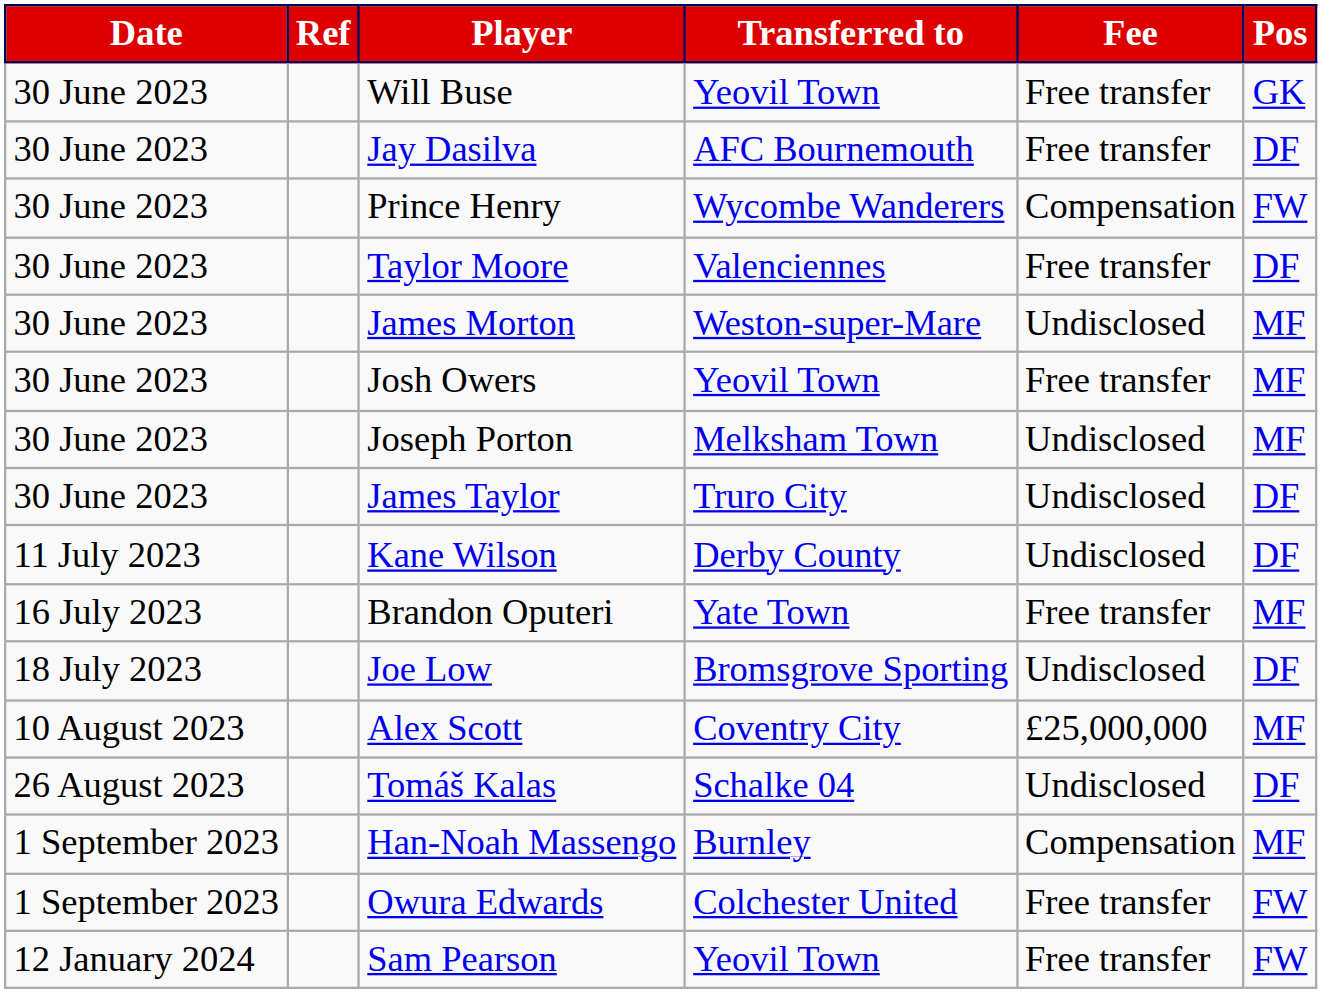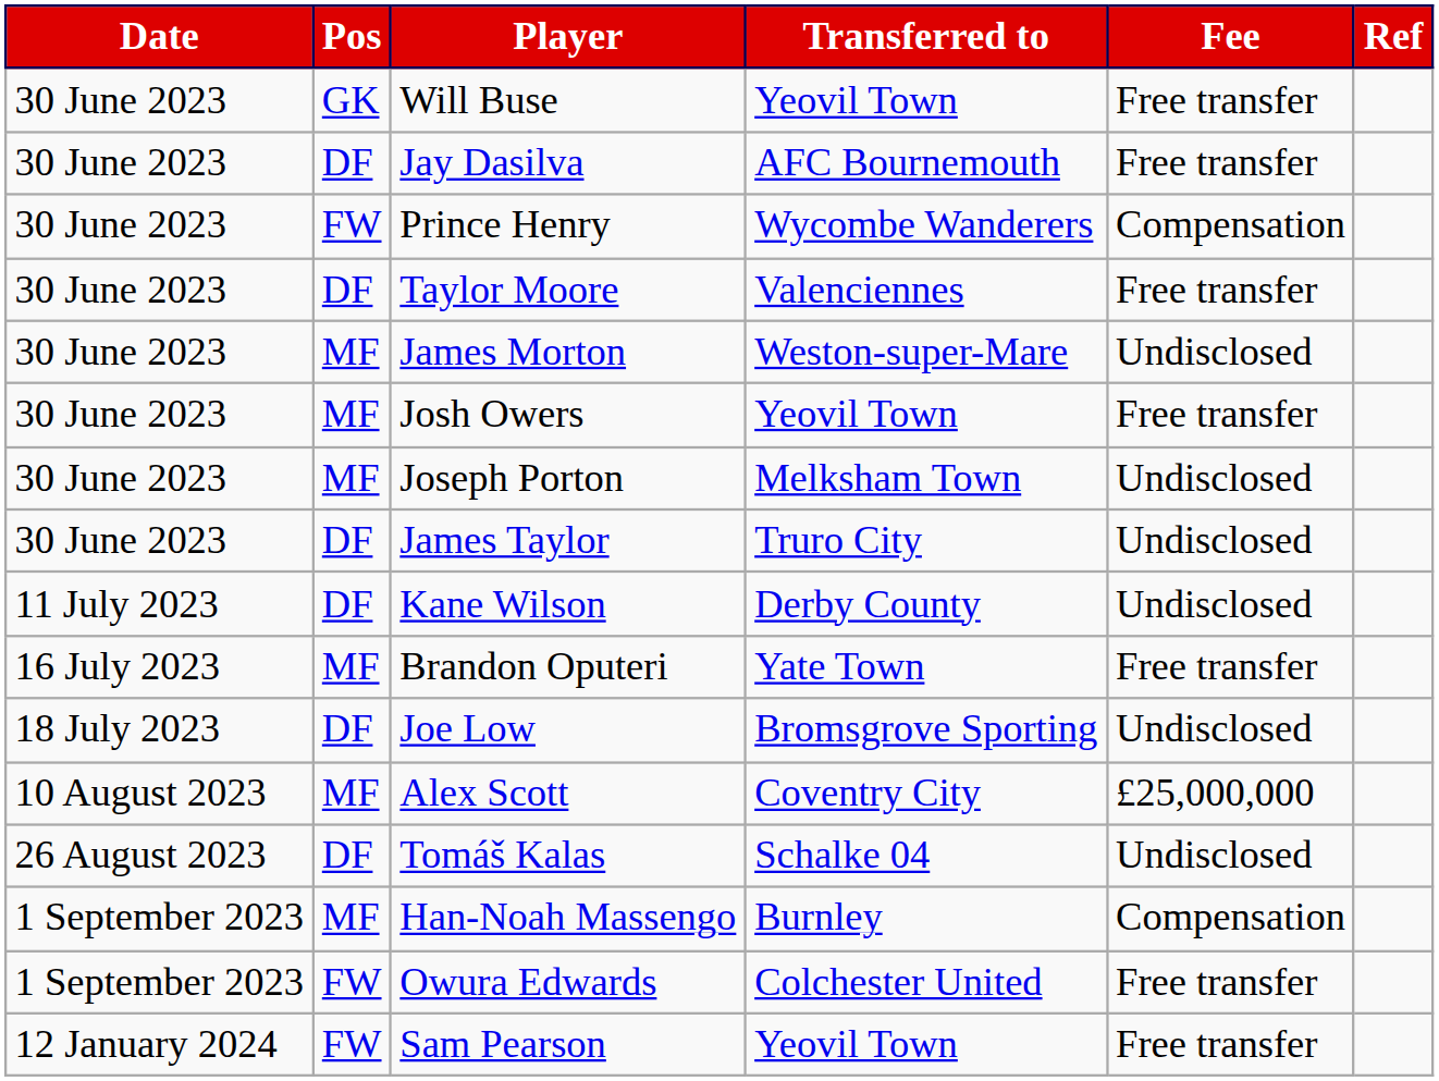 <table class="wikitable plainrowheaders sortable">
 <tr>
 <th style="background:#DD0000;color:#ffffff;border:1px solid #000056">Date</th>
-<th style="background:#DD0000;color:#ffffff;border:1px solid #000056">Ref</th>
+<th style="background:#DD0000;color:#ffffff;border:1px solid #000056">Pos</th>
 <th style="background:#DD0000;color:#ffffff;border:1px solid #000056">Player</th>
 <th style="background:#DD0000;color:#ffffff;border:1px solid #000056">Transferred to</th>
 <th style="background:#DD0000;color:#ffffff;border:1px solid #000056">Fee</th>
-<th style="background:#DD0000;color:#ffffff;border:1px solid #000056">Pos</th>
+<th style="background:#DD0000;color:#ffffff;border:1px solid #000056">Ref</th>
 </tr>
 <tr>
 <td>30 June 2023</td>
-<td></td>
+<td><a href='#'>GK</a></td>
 <td> Will Buse</td>
 <td> <a href='#'>Yeovil Town</a></td>
 <td>Free transfer</td>
-<td><a href='#'>GK</a></td>
+<td></td>
 </tr>
 <tr>
 <td>30 June 2023</td>
-<td></td>
+<td><a href='#'>DF</a></td>
 <td> <a href='#'>Jay Dasilva</a></td>
 <td> <a href='#'>AFC Bournemouth</a></td>
 <td>Free transfer</td>
-<td><a href='#'>DF</a></td>
+<td></td>
 </tr>
 <tr>
 <td>30 June 2023</td>
-<td></td>
+<td><a href='#'>FW</a></td>
 <td> Prince Henry</td>
 <td> <a href='#'>Wycombe Wanderers</a></td>
 <td>Compensation</td>
-<td><a href='#'>FW</a></td>
+<td></td>
 </tr>
 <tr>
 <td>30 June 2023</td>
-<td></td>
+<td><a href='#'>DF</a></td>
 <td> <a href='#'>Taylor Moore</a></td>
 <td> <a href='#'>Valenciennes</a></td>
 <td>Free transfer</td>
-<td><a href='#'>DF</a></td>
+<td></td>
 </tr>
 <tr>
 <td>30 June 2023</td>
-<td></td>
+<td><a href='#'>MF</a></td>
 <td> <a href='#'>James Morton</a></td>
 <td> <a href='#'>Weston-super-Mare</a></td>
 <td>Undisclosed</td>
-<td><a href='#'>MF</a></td>
+<td></td>
 </tr>
 <tr>
 <td>30 June 2023</td>
-<td></td>
+<td><a href='#'>MF</a></td>
 <td> Josh Owers</td>
 <td> <a href='#'>Yeovil Town</a></td>
 <td>Free transfer</td>
-<td><a href='#'>MF</a></td>
+<td></td>
 </tr>
 <tr>
 <td>30 June 2023</td>
-<td></td>
+<td><a href='#'>MF</a></td>
 <td> Joseph Porton</td>
 <td> <a href='#'>Melksham Town</a></td>
 <td>Undisclosed</td>
-<td><a href='#'>MF</a></td>
+<td></td>
 </tr>
 <tr>
 <td>30 June 2023</td>
-<td></td>
+<td><a href='#'>DF</a></td>
 <td> <a href='#'>James Taylor</a></td>
 <td> <a href='#'>Truro City</a></td>
 <td>Undisclosed</td>
-<td><a href='#'>DF</a></td>
+<td></td>
 </tr>
 <tr>
 <td>11 July 2023</td>
-<td></td>
+<td><a href='#'>DF</a></td>
 <td> <a href='#'>Kane Wilson</a></td>
 <td> <a href='#'>Derby County</a></td>
 <td>Undisclosed</td>
-<td><a href='#'>DF</a></td>
+<td></td>
 </tr>
 <tr>
 <td>16 July 2023</td>
-<td></td>
+<td><a href='#'>MF</a></td>
 <td> Brandon Oputeri</td>
 <td> <a href='#'>Yate Town</a></td>
 <td>Free transfer</td>
-<td><a href='#'>MF</a></td>
+<td></td>
 </tr>
 <tr>
 <td>18 July 2023</td>
-<td></td>
+<td><a href='#'>DF</a></td>
 <td> <a href='#'>Joe Low</a></td>
 <td> <a href='#'>Bromsgrove Sporting</a></td>
 <td>Undisclosed</td>
-<td><a href='#'>DF</a></td>
+<td></td>
 </tr>
 <tr>
 <td>10 August 2023</td>
-<td></td>
+<td><a href='#'>MF</a></td>
 <td> <a href='#'>Alex Scott</a></td>
 <td> <a href='#'>Coventry City</a></td>
 <td>£25,000,000</td>
-<td><a href='#'>MF</a></td>
+<td></td>
 </tr>
 <tr>
 <td>26 August 2023</td>
-<td></td>
+<td><a href='#'>DF</a></td>
 <td> <a href='#'>Tomáš Kalas</a></td>
 <td> <a href='#'>Schalke 04</a></td>
 <td>Undisclosed</td>
-<td><a href='#'>DF</a></td>
+<td></td>
 </tr>
 <tr>
 <td>1 September 2023</td>
-<td></td>
+<td><a href='#'>MF</a></td>
 <td> <a href='#'>Han-Noah Massengo</a></td>
 <td> <a href='#'>Burnley</a></td>
 <td>Compensation</td>
-<td><a href='#'>MF</a></td>
+<td></td>
 </tr>
 <tr>
 <td>1 September 2023</td>
-<td></td>
+<td><a href='#'>FW</a></td>
 <td> <a href='#'>Owura Edwards</a></td>
 <td> <a href='#'>Colchester United</a></td>
 <td>Free transfer</td>
-<td><a href='#'>FW</a></td>
+<td></td>
 </tr>
 <tr>
 <td>12 January 2024</td>
-<td></td>
+<td><a href='#'>FW</a></td>
 <td> <a href='#'>Sam Pearson</a></td>
 <td> <a href='#'>Yeovil Town</a></td>
 <td>Free transfer</td>
-<td><a href='#'>FW</a></td>
+<td></td>
 </tr>
 </table>
